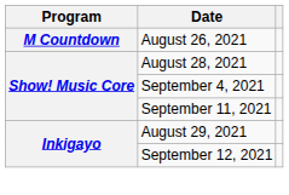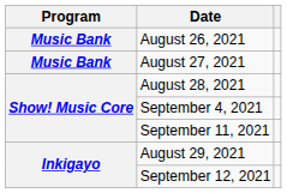 <table class="wikitable sortable plainrowheaders">
 <tr>
 <th scope="col">Program</th>
 <th scope="col">Date</th>
 <th scope="col" class="unsortable"></th>
 </tr>
 <tr>
-<th scope="row"><em><a href='#'>M Countdown</a></em></th>
+<th scope="row"><em><a href='#'>Music Bank</a></em></th>
 <td>August 26, 2021</td>
+<td style="text-align:center"></td>
+</tr>
+<tr>
+<th scope="row"><em><a href='#'>Music Bank</a></em></th>
+<td>August 27, 2021</td>
 <td style="text-align:center"></td>
 </tr>
 <tr>
 <th scope="row" rowspan="3"><em><a href='#'>Show! Music Core</a></em></th>
 <td>August 28, 2021</td>
 <td style="text-align:center"></td>
 </tr>
 <tr>
 <td>September 4, 2021</td>
 <td style="text-align:center"></td>
 </tr>
 <tr>
 <td>September 11, 2021</td>
 <td style="text-align:center"></td>
 </tr>
 <tr>
 <th scope="row" rowspan="2"><em><a href='#'>Inkigayo</a></em></th>
 <td>August 29, 2021</td>
 <td style="text-align:center"></td>
 </tr>
 <tr>
 <td>September 12, 2021</td>
 <td style="text-align:center"></td>
 </tr>
 </table>
